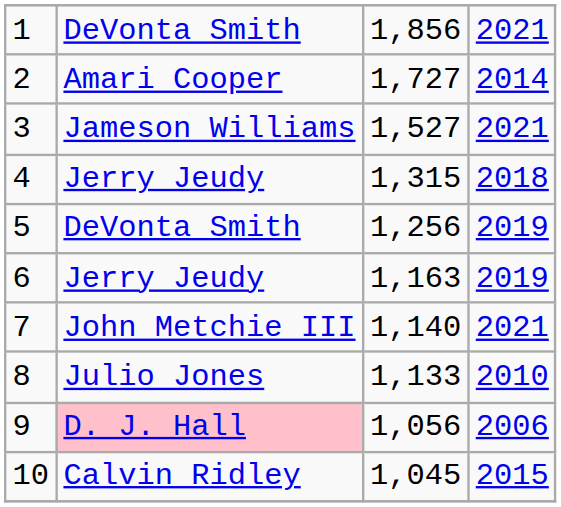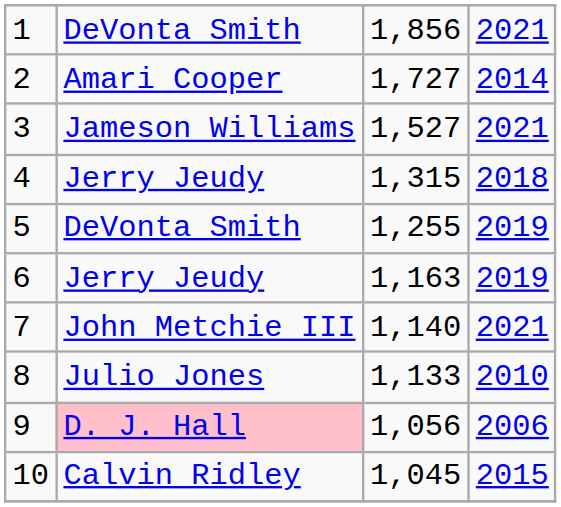 <table class="wikitable">
 <tr>
 </tr>
 <tr>
 <td>1</td>
 <td><a href='#'>DeVonta Smith</a></td>
 <td>1,856</td>
 <td><a href='#'>2021</a></td>
 </tr>
 <tr>
 <td>2</td>
 <td><a href='#'>Amari Cooper</a></td>
 <td>1,727</td>
 <td><a href='#'>2014</a></td>
 </tr>
 <tr>
 <td>3</td>
 <td><a href='#'>Jameson Williams</a></td>
 <td>1,527</td>
 <td><a href='#'>2021</a></td>
 </tr>
 <tr>
 <td>4</td>
 <td><a href='#'>Jerry Jeudy</a></td>
 <td>1,315</td>
 <td><a href='#'>2018</a></td>
 </tr>
 <tr>
 <td>5</td>
 <td><a href='#'>DeVonta Smith</a></td>
-<td>1,256</td>
+<td>1,255</td>
 <td><a href='#'>2019</a></td>
 </tr>
 <tr>
 <td>6</td>
 <td><a href='#'>Jerry Jeudy</a></td>
 <td>1,163</td>
 <td><a href='#'>2019</a></td>
 </tr>
 <tr>
 <td>7</td>
 <td><a href='#'>John Metchie III</a></td>
 <td>1,140</td>
 <td><a href='#'>2021</a></td>
 </tr>
 <tr>
 <td>8</td>
 <td><a href='#'>Julio Jones</a></td>
 <td>1,133</td>
 <td><a href='#'>2010</a></td>
 </tr>
 <tr>
 <td>9</td>
 <td style="background: pink;"><a href='#'>D. J. Hall</a></td>
 <td>1,056</td>
 <td><a href='#'>2006</a></td>
 </tr>
 <tr>
 <td>10</td>
 <td><a href='#'>Calvin Ridley</a></td>
 <td>1,045</td>
 <td><a href='#'>2015</a></td>
 </tr>
 <tr>
 </tr>
 </table>
